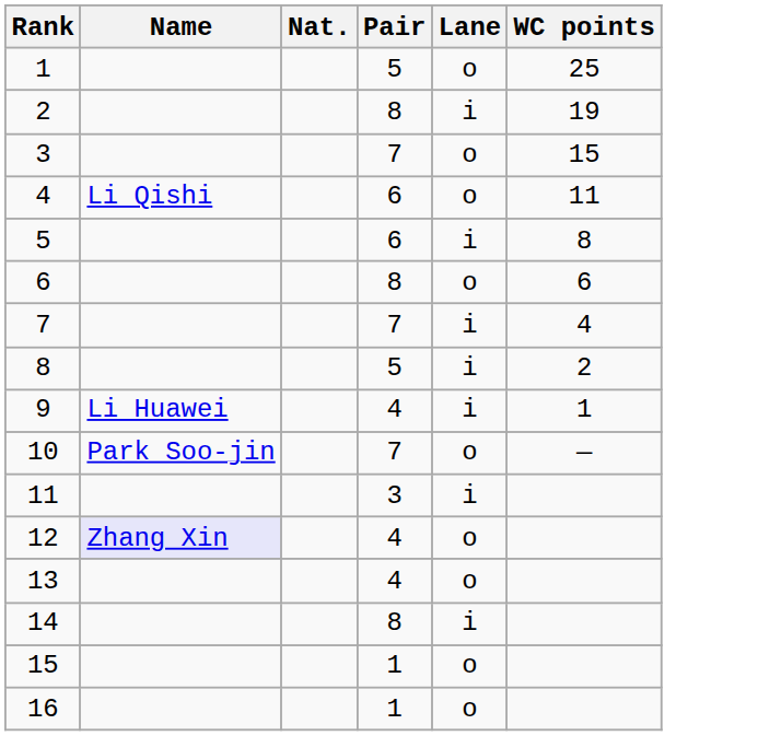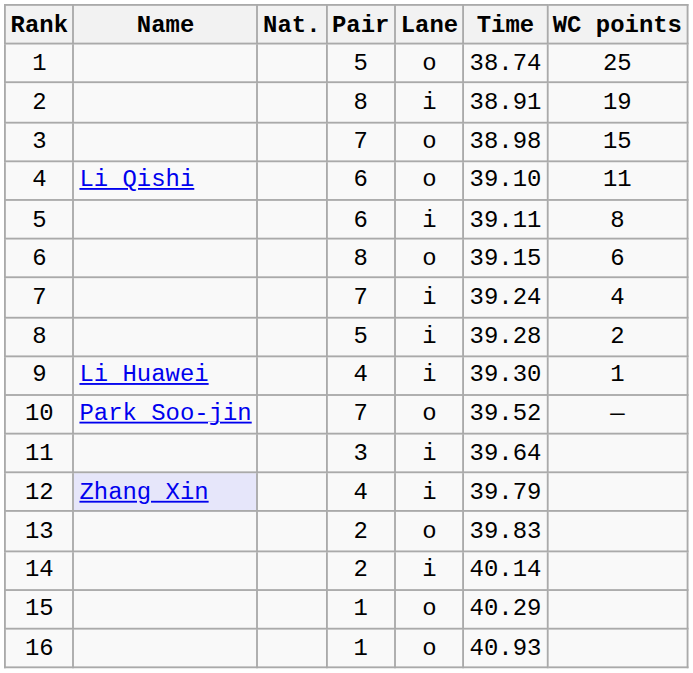 <table class="wikitable sortable" style="text-align:center">
 <tr>
 <th>Rank</th>
 <th>Name</th>
 <th>Nat.</th>
 <th>Pair</th>
 <th>Lane</th>
+<th>Time</th>
 <th>WC points</th>
 </tr>
 <tr>
 <td>1</td>
 <td align=left></td>
 <td></td>
 <td>5</td>
 <td>o</td>
+<td>38.74</td>
 <td>25</td>
 </tr>
 <tr>
 <td>2</td>
 <td align=left></td>
 <td></td>
 <td>8</td>
 <td>i</td>
+<td>38.91</td>
 <td>19</td>
 </tr>
 <tr>
 <td>3</td>
 <td align=left></td>
 <td></td>
 <td>7</td>
 <td>o</td>
+<td>38.98</td>
 <td>15</td>
 </tr>
 <tr>
 <td>4</td>
 <td align=left><a href='#'>Li Qishi</a></td>
 <td></td>
 <td>6</td>
 <td>o</td>
+<td>39.10</td>
 <td>11</td>
 </tr>
 <tr>
 <td>5</td>
 <td align=left></td>
 <td></td>
 <td>6</td>
 <td>i</td>
+<td>39.11</td>
 <td>8</td>
 </tr>
 <tr>
 <td>6</td>
 <td align=left></td>
 <td></td>
 <td>8</td>
 <td>o</td>
+<td>39.15</td>
 <td>6</td>
 </tr>
 <tr>
 <td>7</td>
 <td align=left></td>
 <td></td>
 <td>7</td>
 <td>i</td>
+<td>39.24</td>
 <td>4</td>
 </tr>
 <tr>
 <td>8</td>
 <td align=left></td>
 <td></td>
 <td>5</td>
 <td>i</td>
+<td>39.28</td>
 <td>2</td>
 </tr>
 <tr>
 <td>9</td>
 <td align=left><a href='#'>Li Huawei</a></td>
 <td></td>
 <td>4</td>
 <td>i</td>
+<td>39.30</td>
 <td>1</td>
 </tr>
 <tr>
 <td>10</td>
 <td align=left><a href='#'>Park Soo-jin</a></td>
 <td></td>
 <td>7</td>
 <td>o</td>
+<td>39.52</td>
 <td>—</td>
 </tr>
 <tr>
 <td>11</td>
 <td align=left></td>
 <td></td>
 <td>3</td>
 <td>i</td>
+<td>39.64</td>
 <td></td>
 </tr>
 <tr>
 <td>12</td>
 <td align=left style="background: lavender;"><a href='#'>Zhang Xin</a></td>
 <td></td>
 <td>4</td>
-<td>o</td>
+<td>i</td>
+<td>39.79</td>
 <td></td>
 </tr>
 <tr>
 <td>13</td>
 <td align=left></td>
 <td></td>
-<td>4</td>
+<td>2</td>
 <td>o</td>
+<td>39.83</td>
 <td></td>
 </tr>
 <tr>
 <td>14</td>
 <td align=left></td>
 <td></td>
-<td>8</td>
+<td>2</td>
 <td>i</td>
+<td>40.14</td>
 <td></td>
 </tr>
 <tr>
 <td>15</td>
 <td align=left></td>
 <td></td>
 <td>1</td>
 <td>o</td>
+<td>40.29</td>
 <td></td>
 </tr>
 <tr>
 <td>16</td>
 <td align=left></td>
 <td></td>
 <td>1</td>
 <td>o</td>
+<td>40.93</td>
 <td></td>
 </tr>
 </table>
